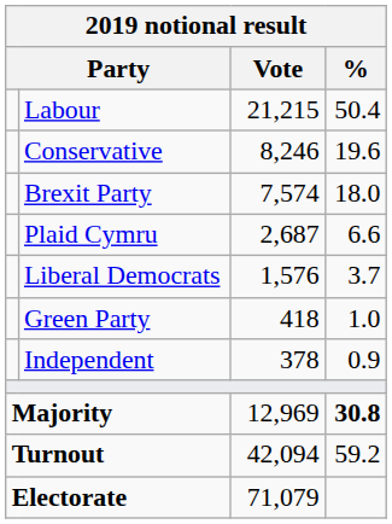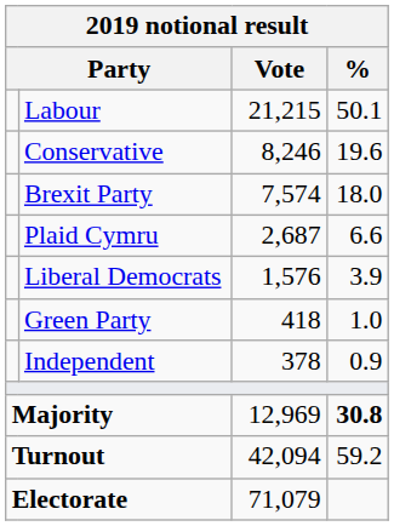 <table class="wikitable">
 <tr>
 <th colspan="4">2019 notional result  </th>
 </tr>
 <tr>
 <th bgcolor="#DDDDFF" width="130px" colspan="2">Party</th>
 <th bgcolor="#DDDDFF" width="50px">Vote</th>
 <th bgcolor="#DDDDFF" width="30px">%</th>
 </tr>
 <tr>
 <td></td>
 <td><a href='#'>Labour</a></td>
 <td align=right>21,215</td>
-<td align="right">50.4</td>
+<td align="right">50.1</td>
 </tr>
 <tr>
 <td></td>
 <td><a href='#'>Conservative</a></td>
 <td align=right>8,246</td>
 <td align="right">19.6</td>
 </tr>
 <tr>
 <td></td>
 <td><a href='#'>Brexit Party</a></td>
 <td align="right">7,574</td>
 <td align="right">18.0</td>
 </tr>
 <tr>
 <td></td>
 <td><a href='#'>Plaid Cymru</a></td>
 <td align="right">2,687</td>
 <td align="right">6.6</td>
 </tr>
 <tr>
 <td></td>
 <td><a href='#'>Liberal Democrats</a></td>
 <td align=right>1,576</td>
-<td align="right">3.7</td>
+<td align="right">3.9</td>
 </tr>
 <tr>
 <td></td>
 <td><a href='#'>Green Party</a></td>
 <td align="right">418</td>
 <td align="right">1.0</td>
 </tr>
 <tr>
 <td></td>
 <td><a href='#'>Independent</a></td>
 <td align="right">378</td>
 <td align="right">0.9</td>
 </tr>
 <tr>
 <td colspan="4" bgcolor="#EAECF0"></td>
 </tr>
 <tr>
 <td colspan="2"><strong>Majority</strong></td>
 <td align=right>12,969</td>
 <td align=right><strong>30.8</strong></td>
 </tr>
 <tr>
 <td colspan="2"><strong>Turnout</strong></td>
 <td align=right>42,094</td>
 <td align=right>59.2</td>
 </tr>
 <tr>
 <td colspan="2"><strong>Electorate</strong></td>
 <td align=right>71,079</td>
 </tr>
 </table>
